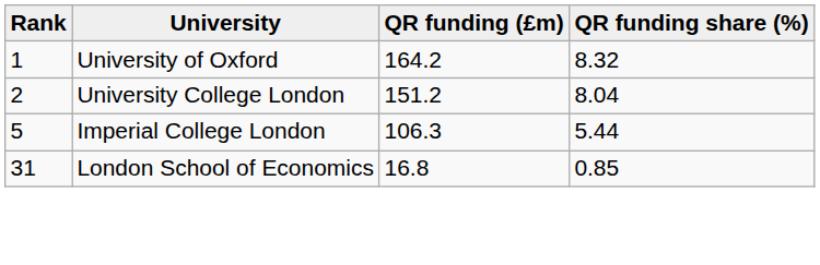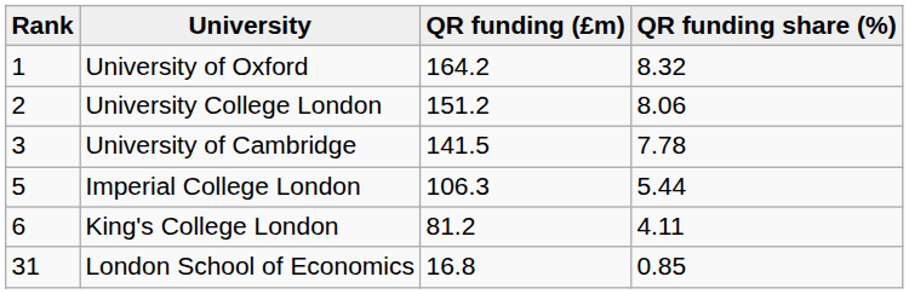 <table class="wikitable">
 <tr style="background:#efefef; text-align:center;">
 <td><strong>Rank</strong></td>
 <td><strong>University</strong></td>
 <td><strong>QR funding (£m)</strong></td>
 <td><strong>QR funding share (%)</strong></td>
 </tr>
 <tr>
 <td>1</td>
 <td>University of Oxford</td>
 <td>164.2</td>
 <td>8.32</td>
 </tr>
 <tr>
 <td>2</td>
 <td>University College London</td>
 <td>151.2</td>
-<td>8.04</td>
+<td>8.06</td>
+</tr>
+<tr>
+<td>3</td>
+<td>University of Cambridge</td>
+<td>141.5</td>
+<td>7.78</td>
 </tr>
 <tr>
 <td>5</td>
 <td>Imperial College London</td>
 <td>106.3</td>
 <td>5.44</td>
 </tr>
 <tr>
+<td>6</td>
+<td>King's College London</td>
+<td>81.2</td>
+<td>4.11</td>
+</tr>
+<tr>
 <td>31</td>
 <td>London School of Economics</td>
 <td>16.8</td>
 <td>0.85</td>
 </tr>
 </table>
